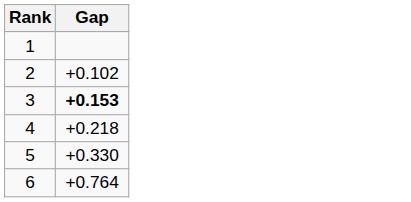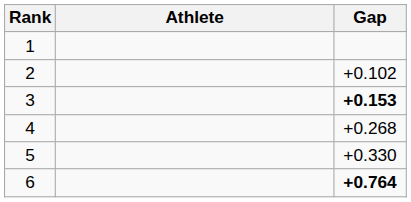 <table class=wikitable style="text-align:center">
 <tr>
 <th width=40>Rank</th>
+<th width=250>Athlete</th>
 <th width=60>Gap</th>
 </tr>
 <tr>
 <td>1</td>
+<td align=left></td>
 <td></td>
 </tr>
 <tr>
 <td>2</td>
+<td align=left></td>
 <td>+0.102</td>
 </tr>
 <tr>
 <td>3</td>
+<td align=left></td>
 <td><strong>+0.153</strong></td>
 </tr>
 <tr>
 <td>4</td>
-<td>+0.218</td>
+<td align=left></td>
+<td>+0.268</td>
 </tr>
 <tr>
 <td>5</td>
+<td align=left></td>
 <td>+0.330</td>
 </tr>
 <tr>
 <td>6</td>
-<td>+0.764</td>
+<td align=left></td>
+<td><strong>+0.764</strong></td>
 </tr>
 </table>
